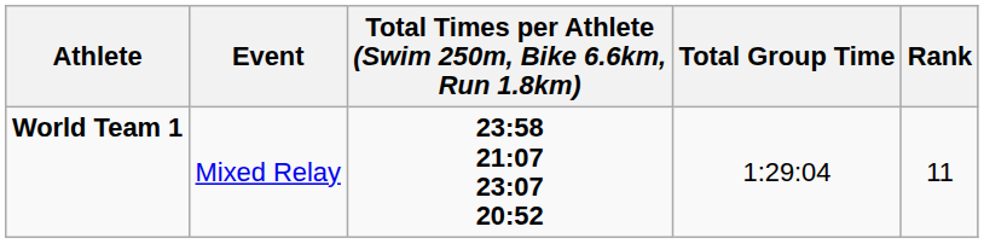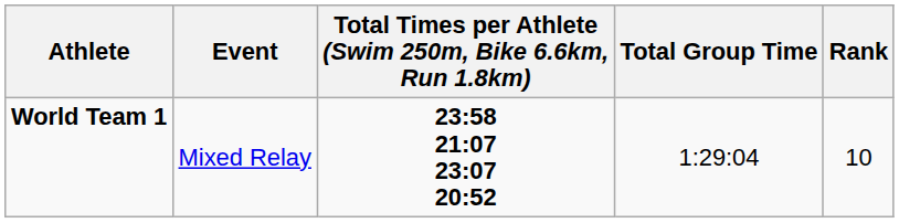 <table class="wikitable" style="font-size:90%;">
 <tr>
 <th>Athlete</th>
 <th>Event</th>
 <th>Total Times per Athlete <br> <em>(Swim 250m, Bike 6.6km, <br> Run 1.8km)</em></th>
 <th>Total Group Time</th>
 <th>Rank</th>
 </tr>
 <tr align=center>
 <td align=left><strong>World Team 1</strong><br><br><br><br></td>
 <td align=left><a href='#'>Mixed Relay</a></td>
 <td><strong>23:58<br>21:07<br>23:07<br>20:52</strong></td>
 <td>1:29:04</td>
-<td>11</td>
+<td>10</td>
 </tr>
 </table>
